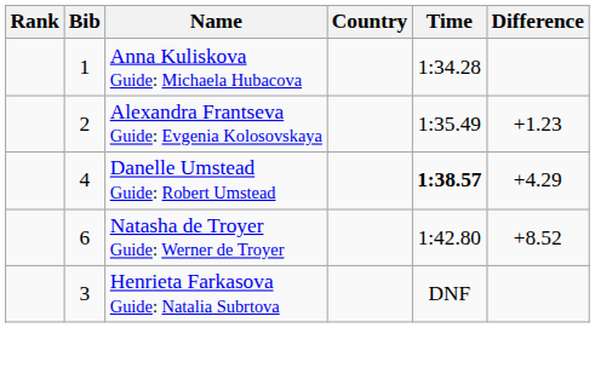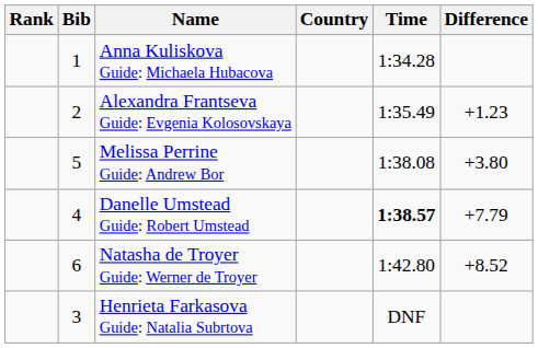 <table class="wikitable sortable" style="text-align:center">
 <tr>
 <th>Rank</th>
 <th>Bib</th>
 <th>Name</th>
 <th>Country</th>
 <th>Time</th>
 <th>Difference</th>
 </tr>
 <tr>
 <td></td>
 <td>1</td>
 <td align=left><a href='#'>Anna Kuliskova</a><br><small><a href='#'>Guide</a>: <a href='#'>Michaela Hubacova</a></small></td>
 <td align=left></td>
 <td>1:34.28</td>
 <td></td>
 </tr>
 <tr>
 <td></td>
 <td>2</td>
 <td align=left><a href='#'>Alexandra Frantseva</a><br><small><a href='#'>Guide</a>: <a href='#'>Evgenia Kolosovskaya</a></small></td>
 <td align=left></td>
 <td>1:35.49</td>
 <td>+1.23</td>
 </tr>
 <tr>
 <td></td>
+<td>5</td>
+<td align=left><a href='#'>Melissa Perrine</a><br><small><a href='#'>Guide</a>: <a href='#'>Andrew Bor</a></small></td>
+<td align=left></td>
+<td>1:38.08</td>
+<td>+3.80</td>
+</tr>
+<tr>
+<td></td>
 <td>4</td>
 <td align=left><a href='#'>Danelle Umstead</a><br><small><a href='#'>Guide</a>: <a href='#'>Robert Umstead</a></small></td>
 <td align=left></td>
 <td><strong>1:38.57</strong></td>
-<td>+4.29</td>
+<td>+7.79</td>
 </tr>
 <tr>
 <td></td>
 <td>6</td>
 <td align=left><a href='#'>Natasha de Troyer</a><br><small><a href='#'>Guide</a>: <a href='#'>Werner de Troyer</a></small></td>
 <td align=left></td>
 <td>1:42.80</td>
 <td>+8.52</td>
 </tr>
 <tr>
 <td></td>
 <td>3</td>
 <td align=left><a href='#'>Henrieta Farkasova</a><br><small><a href='#'>Guide</a>: <a href='#'>Natalia Subrtova</a></small></td>
 <td align=left></td>
 <td>DNF</td>
 <td></td>
 </tr>
 </table>
